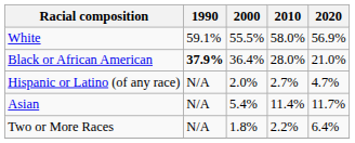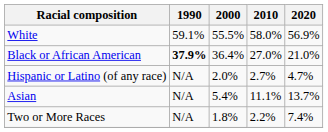 <table class="wikitable sortable collapsible" style="font-size: 90%;">
 <tr>
 <th>Racial composition</th>
 <th>1990</th>
 <th>2000</th>
 <th>2010</th>
 <th>2020</th>
 </tr>
 <tr>
 <td><a href='#'>White</a></td>
 <td>59.1%</td>
 <td>55.5%</td>
 <td>58.0%</td>
 <td>56.9%</td>
 </tr>
 <tr>
 <td><a href='#'>Black or African American</a></td>
 <td><strong>37.9%</strong></td>
 <td>36.4%</td>
-<td>28.0%</td>
+<td>27.0%</td>
 <td>21.0%</td>
 </tr>
 <tr>
 <td><a href='#'>Hispanic or Latino</a> (of any race)</td>
 <td>N/A</td>
 <td>2.0%</td>
 <td>2.7%</td>
 <td>4.7%</td>
 </tr>
 <tr>
 <td><a href='#'>Asian</a></td>
 <td>N/A</td>
 <td>5.4%</td>
-<td>11.4%</td>
-<td>11.7%</td>
+<td>11.1%</td>
+<td>13.7%</td>
 </tr>
 <tr>
 <td>Two or More Races</td>
 <td>N/A</td>
 <td>1.8%</td>
 <td>2.2%</td>
-<td>6.4%</td>
+<td>7.4%</td>
 </tr>
 <tr>
 </tr>
 </table>
